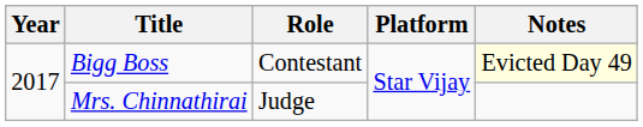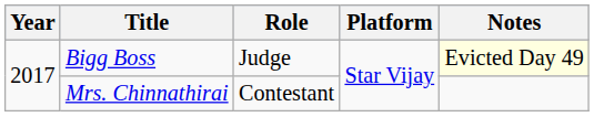 <table class="wikitable sortable">
 <tr style="background:#B0C4DE;">
 <th>Year</th>
 <th>Title</th>
 <th>Role</th>
 <th>Platform</th>
 <th>Notes</th>
 </tr>
 <tr>
 <td rowspan=2>2017</td>
 <td><em><a href='#'>Bigg Boss</a></em></td>
-<td>Contestant</td>
+<td>Judge</td>
 <td rowspan="2"><a href='#'>Star Vijay</a></td>
 <td style="background: lightyellow;">Evicted Day 49</td>
 </tr>
 <tr>
 <td><em><a href='#'>Mrs. Chinnathirai</a></em></td>
-<td>Judge</td>
+<td>Contestant</td>
 <td></td>
 </tr>
 </table>
